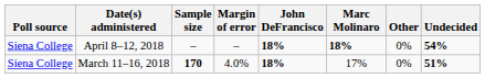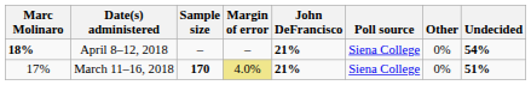 <table class="wikitable">
 <tr valign=bottom>
-<th>Poll source</th>
+<th style="width:75px;">Marc<br>Molinaro</th>
 <th>Date(s)<br>administered</th>
 <th>Sample<br>size</th>
 <th>Margin<br>of error</th>
 <th style="width:75px;">John<br>DeFrancisco</th>
-<th style="width:75px;">Marc<br>Molinaro</th>
+<th>Poll source</th>
 <th>Other</th>
 <th>Undecided</th>
 </tr>
 <tr>
-<td><a href='#'>Siena College</a></td>
+<td><strong>18%</strong></td>
 <td align=center>April 8–12, 2018</td>
 <td align=center>–</td>
 <td align=center>–</td>
-<td><strong>18%</strong></td>
-<td><strong>18%</strong></td>
+<td><strong>21%</strong></td>
+<td><a href='#'>Siena College</a></td>
 <td align=center>0%</td>
 <td><strong>54%</strong></td>
 </tr>
 <tr>
-<td><a href='#'>Siena College</a></td>
+<td align=center>17%</td>
 <td align=center>March 11–16, 2018</td>
 <td align=center><strong>170</strong></td>
-<td align=center>4.0%</td>
-<td><strong>18%</strong></td>
-<td align=center>17%</td>
+<td align=center style="background: khaki;">4.0%</td>
+<td><strong>21%</strong></td>
+<td><a href='#'>Siena College</a></td>
 <td align=center>0%</td>
 <td><strong>51%</strong></td>
 </tr>
 </table>
